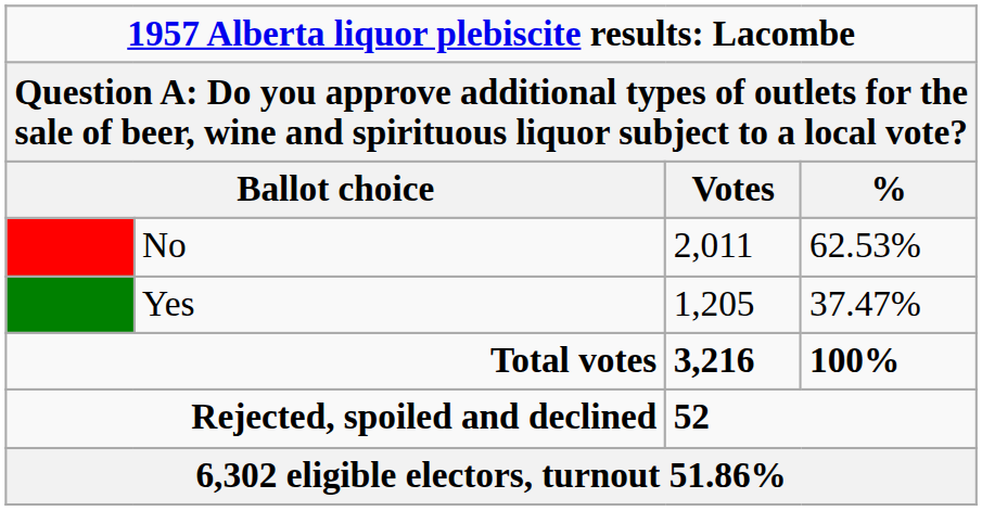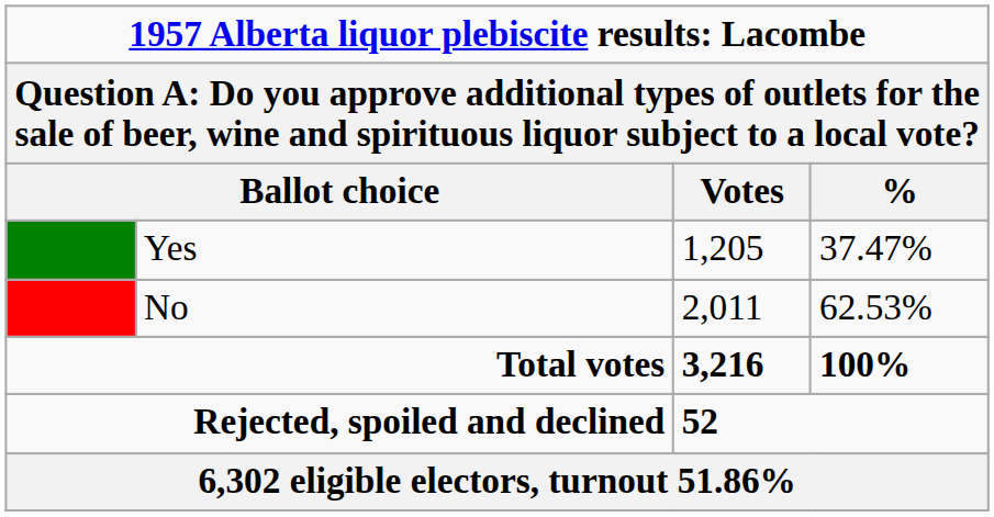 <table class="wikitable" align=right>
 <tr>
 <td colspan=4 align=center><strong><a href='#'>1957 Alberta liquor plebiscite</a> results: Lacombe</strong></td>
 </tr>
 <tr>
 <th colspan=4>Question A: Do you approve additional types of outlets for the<br> sale of beer, wine and spirituous liquor subject to a local vote?</th>
 </tr>
 <tr>
 <th colspan=2>Ballot choice</th>
 <th>Votes</th>
 <th>%</th>
 </tr>
 <tr>
+<td bgcolor=green></td>
+<td>Yes</td>
+<td>1,205</td>
+<td>37.47%</td>
+</tr>
+<tr>
 <td bgcolor=red></td>
 <td>No</td>
 <td>2,011</td>
 <td>62.53%</td>
-</tr>
-<tr>
-<td bgcolor=green></td>
-<td>Yes</td>
-<td>1,205</td>
-<td>37.47%</td>
 </tr>
 <tr>
 <td align=right colspan=2><strong>Total votes</strong></td>
 <td><strong>3,216</strong></td>
 <td><strong>100%</strong></td>
 </tr>
 <tr>
 <td align=right colspan=2><strong>Rejected, spoiled and declined</strong></td>
 <td colspan=2><strong>52</strong></td>
 </tr>
 <tr>
 <th colspan=4>6,302 eligible electors, turnout 51.86%</th>
 </tr>
 </table>
